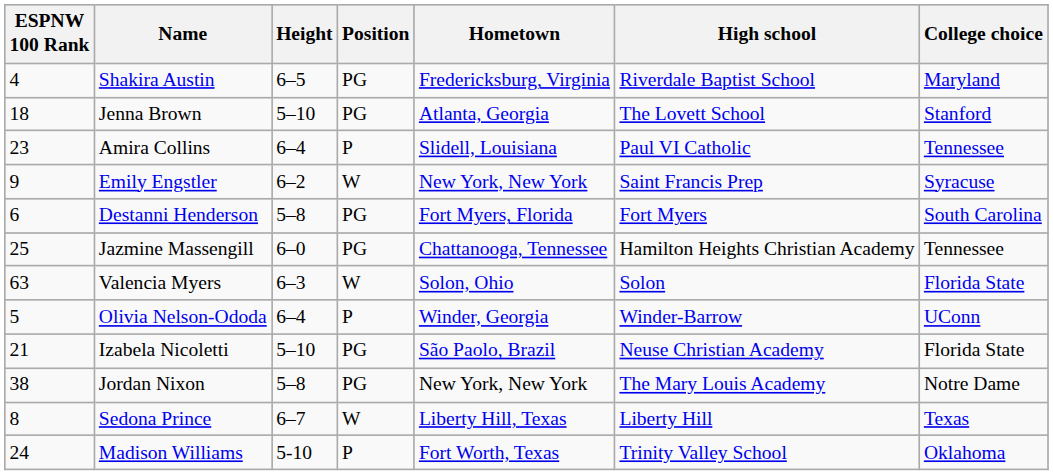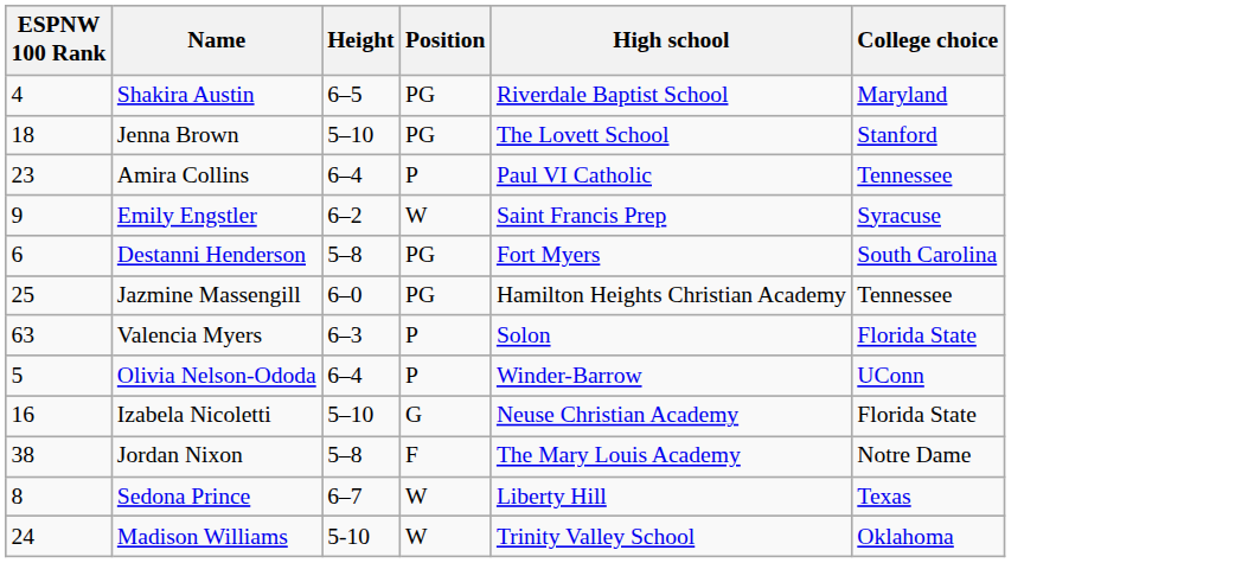 <table class="wikitable sortable" style="font-size: 75%" style="width: 90%">
 <tr>
 <th>ESPNW<br> 100 Rank</th>
 <th>Name</th>
 <th>Height</th>
 <th>Position</th>
-<th>Hometown</th>
 <th>High school</th>
 <th>College choice</th>
 </tr>
 <tr>
 <td>4</td>
 <td><a href='#'>Shakira Austin</a></td>
 <td>6–5</td>
 <td>PG</td>
-<td><a href='#'>Fredericksburg, Virginia</a></td>
 <td><a href='#'>Riverdale Baptist School</a></td>
 <td><a href='#'>Maryland</a></td>
 </tr>
 <tr>
 <td>18</td>
 <td>Jenna Brown</td>
 <td>5–10</td>
 <td>PG</td>
-<td><a href='#'>Atlanta, Georgia</a></td>
 <td><a href='#'>The Lovett School</a></td>
 <td><a href='#'>Stanford</a></td>
 </tr>
 <tr>
 <td>23</td>
 <td>Amira Collins</td>
 <td>6–4</td>
 <td>P</td>
-<td><a href='#'>Slidell, Louisiana</a></td>
 <td><a href='#'>Paul VI Catholic</a></td>
 <td><a href='#'>Tennessee</a></td>
 </tr>
 <tr>
 <td>9</td>
 <td><a href='#'>Emily Engstler</a></td>
 <td>6–2</td>
 <td>W</td>
-<td><a href='#'>New York, New York</a></td>
 <td><a href='#'>Saint Francis Prep</a></td>
 <td><a href='#'>Syracuse</a></td>
 </tr>
 <tr>
 <td>6</td>
 <td><a href='#'>Destanni Henderson</a></td>
 <td>5–8</td>
 <td>PG</td>
-<td><a href='#'>Fort Myers, Florida</a></td>
 <td><a href='#'>Fort Myers</a></td>
 <td><a href='#'>South Carolina</a></td>
 </tr>
 <tr>
 <td>25</td>
 <td>Jazmine Massengill</td>
 <td>6–0</td>
 <td>PG</td>
-<td><a href='#'>Chattanooga, Tennessee</a></td>
 <td>Hamilton Heights Christian Academy</td>
 <td>Tennessee</td>
 </tr>
 <tr>
 <td>63</td>
 <td>Valencia Myers</td>
 <td>6–3</td>
-<td>W</td>
-<td><a href='#'>Solon, Ohio</a></td>
+<td>P</td>
 <td><a href='#'>Solon</a></td>
 <td><a href='#'>Florida State</a></td>
 </tr>
 <tr>
 <td>5</td>
 <td><a href='#'>Olivia Nelson-Ododa</a></td>
 <td>6–4</td>
 <td>P</td>
-<td><a href='#'>Winder, Georgia</a></td>
 <td><a href='#'>Winder-Barrow</a></td>
 <td><a href='#'>UConn</a></td>
 </tr>
 <tr>
-<td>21</td>
+<td>16</td>
 <td>Izabela Nicoletti</td>
 <td>5–10</td>
-<td>PG</td>
-<td><a href='#'>São Paolo, Brazil</a></td>
+<td>G</td>
 <td><a href='#'>Neuse Christian Academy</a></td>
 <td>Florida State</td>
 </tr>
 <tr>
 <td>38</td>
 <td>Jordan Nixon</td>
 <td>5–8</td>
-<td>PG</td>
-<td>New York, New York</td>
+<td>F</td>
 <td><a href='#'>The Mary Louis Academy</a></td>
 <td>Notre Dame</td>
 </tr>
 <tr>
 <td>8</td>
 <td><a href='#'>Sedona Prince</a></td>
 <td>6–7</td>
 <td>W</td>
-<td><a href='#'>Liberty Hill, Texas</a></td>
 <td><a href='#'>Liberty Hill</a></td>
 <td><a href='#'>Texas</a></td>
 </tr>
 <tr>
 <td>24</td>
 <td><a href='#'>Madison Williams</a></td>
 <td>5-10</td>
-<td>P</td>
-<td><a href='#'>Fort Worth, Texas</a></td>
+<td>W</td>
 <td><a href='#'>Trinity Valley School</a></td>
 <td><a href='#'>Oklahoma</a></td>
 </tr>
 </table>
